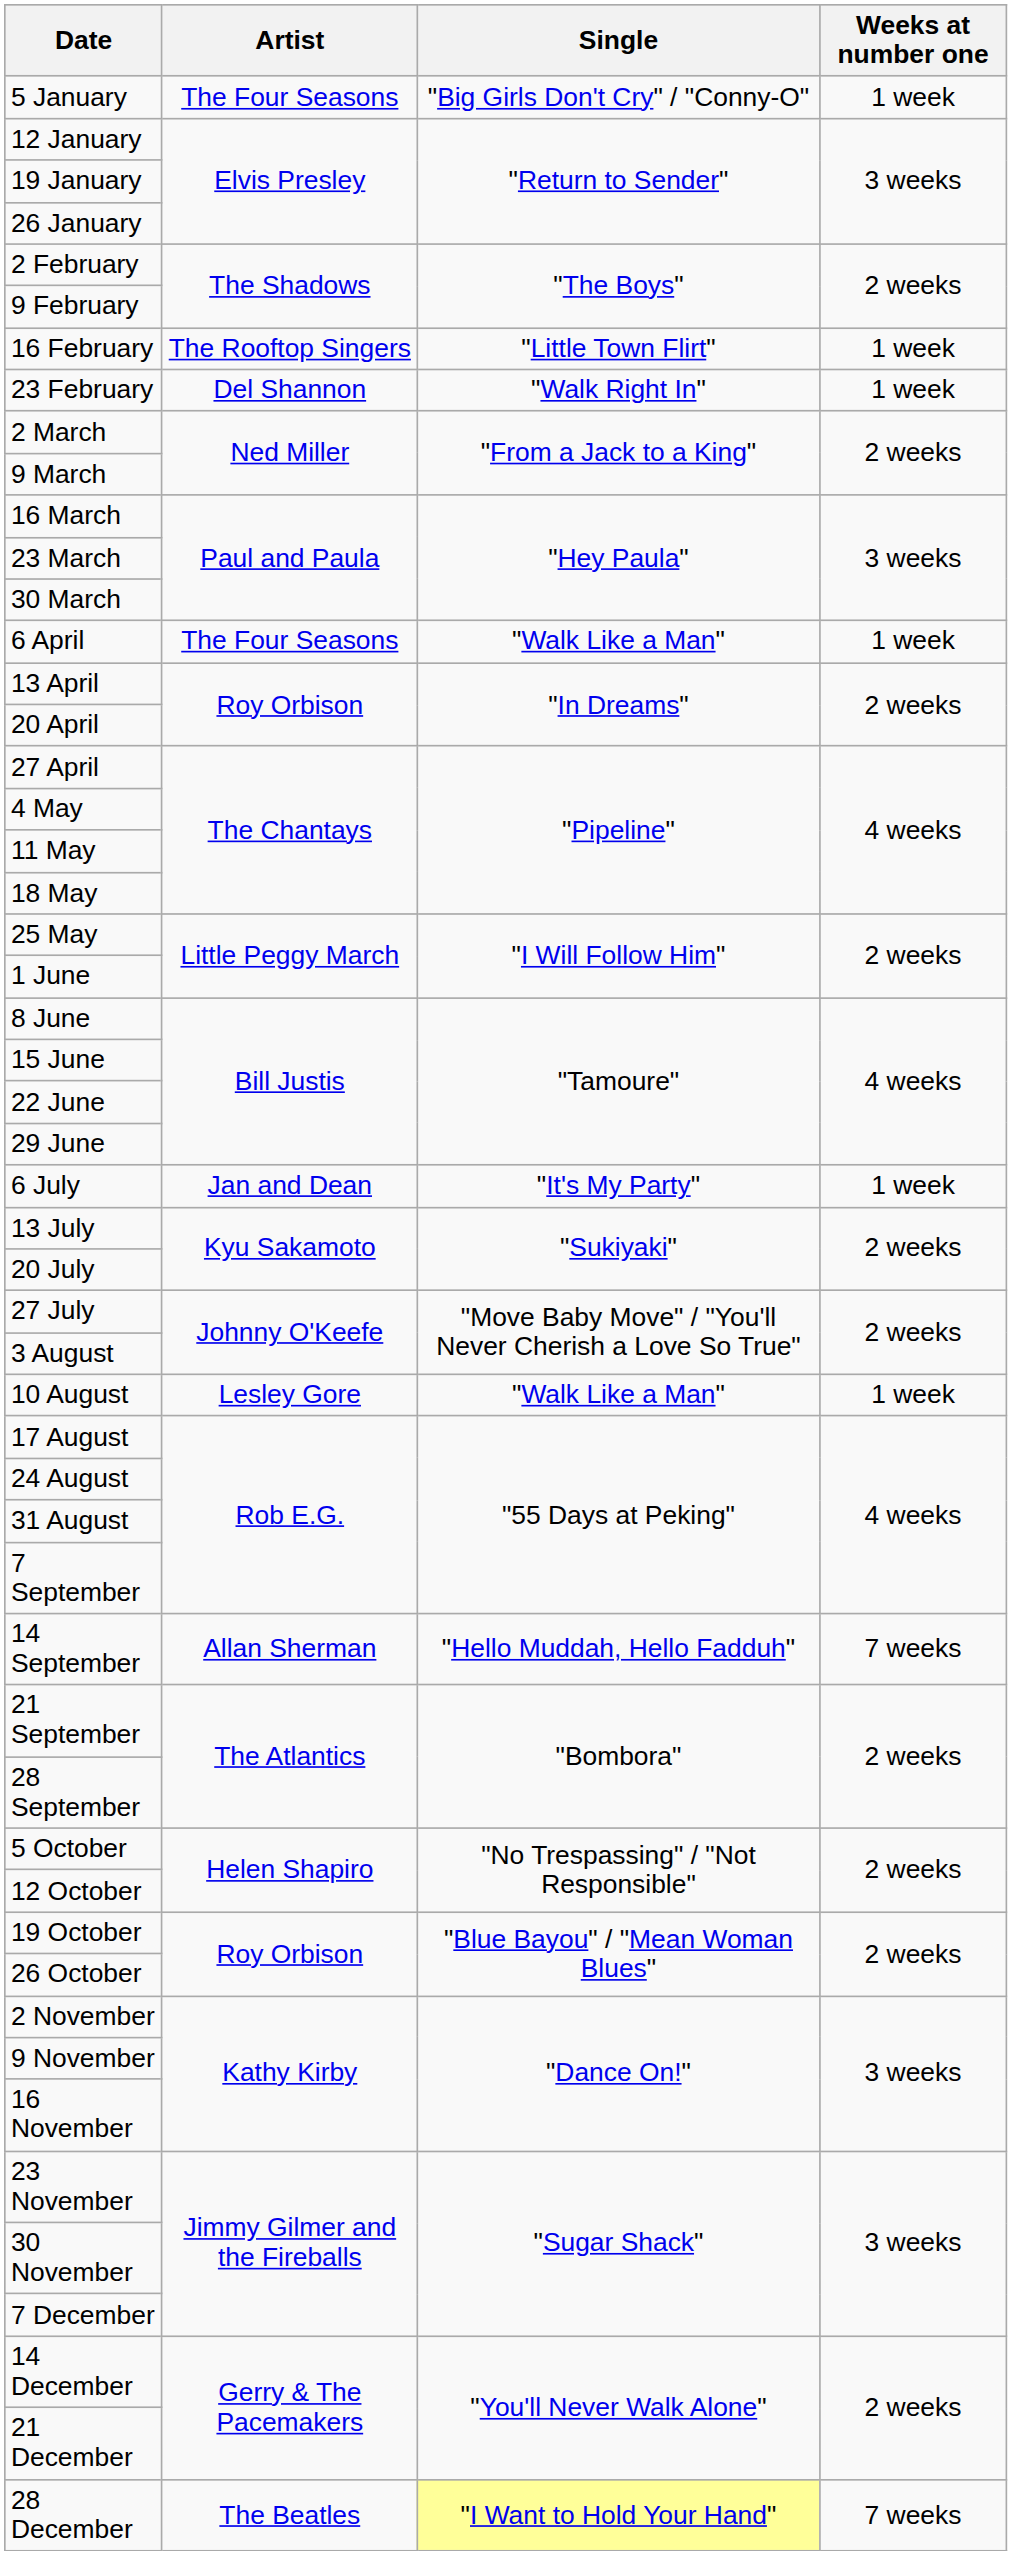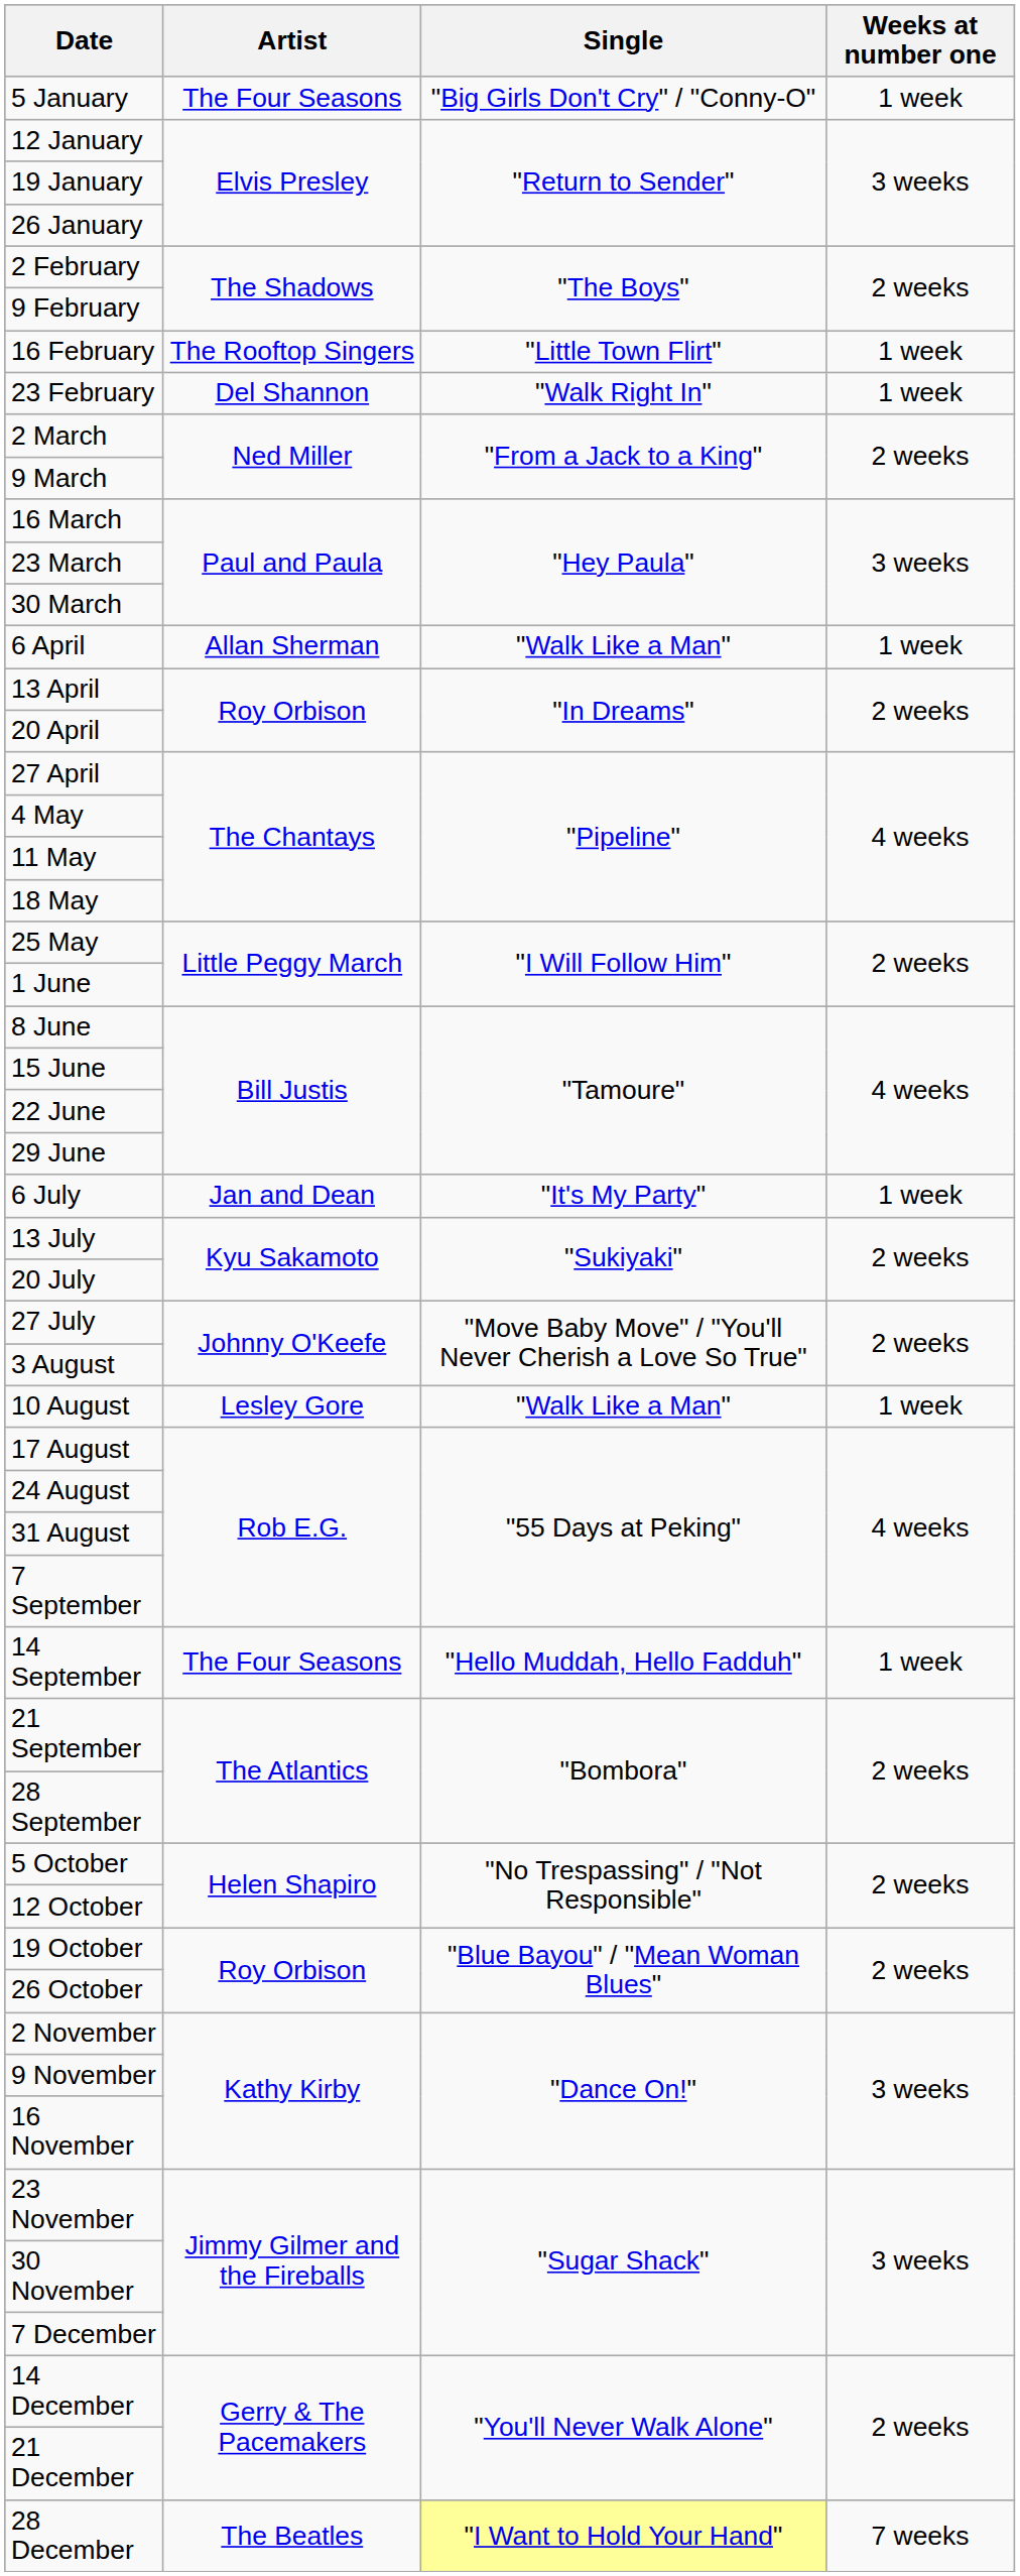 <table class="wikitable">
 <tr>
 <th>Date</th>
 <th>Artist</th>
 <th>Single</th>
 <th>Weeks at number one</th>
 </tr>
 <tr>
 <td>5 January</td>
 <td align="center"><a href='#'>The Four Seasons</a></td>
 <td align="center">"<a href='#'>Big Girls Don't Cry</a>" / "Conny-O"</td>
 <td align="center">1 week</td>
 </tr>
 <tr>
 <td>12 January</td>
 <td rowspan=3 align="center"><a href='#'>Elvis Presley</a></td>
 <td rowspan=3 align="center">"<a href='#'>Return to Sender</a>"</td>
 <td rowspan=3 align="center">3 weeks</td>
 </tr>
 <tr>
 <td>19 January</td>
 </tr>
 <tr>
 <td>26 January</td>
 </tr>
 <tr>
 <td>2 February</td>
 <td rowspan=2 align="center"><a href='#'>The Shadows</a></td>
 <td rowspan=2 align="center">"<a href='#'>The Boys</a>"</td>
 <td rowspan=2 align="center">2 weeks</td>
 </tr>
 <tr>
 <td>9 February</td>
 </tr>
 <tr>
 <td>16 February</td>
 <td align="center"><a href='#'>The Rooftop Singers</a></td>
 <td align="center">"<a href='#'>Little Town Flirt</a>"</td>
 <td align="center">1 week</td>
 </tr>
 <tr>
 <td>23 February</td>
 <td align="center"><a href='#'>Del Shannon</a></td>
 <td align="center">"<a href='#'>Walk Right In</a>"</td>
 <td align="center">1 week</td>
 </tr>
 <tr>
 <td>2 March</td>
 <td align="center" rowspan=2><a href='#'>Ned Miller</a></td>
 <td align="center" rowspan=2>"<a href='#'>From a Jack to a King</a>"</td>
 <td align="center" rowspan=2>2 weeks</td>
 </tr>
 <tr>
 <td>9 March</td>
 </tr>
 <tr>
 <td>16 March</td>
 <td align="center" rowspan=3><a href='#'>Paul and Paula</a></td>
 <td align="center" rowspan=3>"<a href='#'>Hey Paula</a>"</td>
 <td align="center" rowspan=3>3 weeks</td>
 </tr>
 <tr>
 <td>23 March</td>
 </tr>
 <tr>
 <td>30 March</td>
 </tr>
 <tr>
 <td>6 April</td>
-<td align="center"><a href='#'>The Four Seasons</a></td>
+<td align="center"><a href='#'>Allan Sherman</a></td>
 <td align="center">"<a href='#'>Walk Like a Man</a>"</td>
 <td align="center">1 week</td>
 </tr>
 <tr>
 <td>13 April</td>
 <td align="center" rowspan=2><a href='#'>Roy Orbison</a></td>
 <td align="center" rowspan=2>"<a href='#'>In Dreams</a>"</td>
 <td align="center" rowspan=2>2 weeks</td>
 </tr>
 <tr>
 <td>20 April</td>
 </tr>
 <tr>
 <td>27 April</td>
 <td align="center" rowspan=4><a href='#'>The Chantays</a></td>
 <td align="center" rowspan=4>"<a href='#'>Pipeline</a>"</td>
 <td align="center" rowspan=4>4 weeks</td>
 </tr>
 <tr>
 <td>4 May</td>
 </tr>
 <tr>
 <td>11 May</td>
 </tr>
 <tr>
 <td>18 May</td>
 </tr>
 <tr>
 <td>25 May</td>
 <td align="center" rowspan=2><a href='#'>Little Peggy March</a></td>
 <td align="center" rowspan=2>"<a href='#'>I Will Follow Him</a>"</td>
 <td align="center" rowspan=2>2 weeks</td>
 </tr>
 <tr>
 <td>1 June</td>
 </tr>
 <tr>
 <td>8 June</td>
 <td align="center" rowspan=4><a href='#'>Bill Justis</a></td>
 <td align="center" rowspan=4>"Tamoure"</td>
 <td align="center" rowspan=4>4 weeks</td>
 </tr>
 <tr>
 <td>15 June</td>
 </tr>
 <tr>
 <td>22 June</td>
 </tr>
 <tr>
 <td>29 June</td>
 </tr>
 <tr>
 <td>6 July</td>
 <td align="center"><a href='#'>Jan and Dean</a></td>
 <td align="center">"<a href='#'>It's My Party</a>"</td>
 <td align="center">1 week</td>
 </tr>
 <tr>
 <td>13 July</td>
 <td align="center" rowspan=2><a href='#'>Kyu Sakamoto</a></td>
 <td align="center" rowspan=2>"<a href='#'>Sukiyaki</a>"</td>
 <td align="center" rowspan=2>2 weeks</td>
 </tr>
 <tr>
 <td>20 July</td>
 </tr>
 <tr>
 <td>27 July</td>
 <td align="center" rowspan=2><a href='#'>Johnny O'Keefe</a></td>
 <td align="center" rowspan=2>"Move Baby Move" / "You'll Never Cherish a Love So True"</td>
 <td align="center" rowspan=2>2 weeks</td>
 </tr>
 <tr>
 <td>3 August</td>
 </tr>
 <tr>
 <td>10 August</td>
 <td align="center"><a href='#'>Lesley Gore</a></td>
 <td align="center">"<a href='#'>Walk Like a Man</a>"</td>
 <td align="center">1 week</td>
 </tr>
 <tr>
 <td>17 August</td>
 <td align="center" rowspan=4><a href='#'>Rob E.G.</a></td>
 <td align="center" rowspan=4>"55 Days at Peking"</td>
 <td align="center" rowspan=4>4 weeks</td>
 </tr>
 <tr>
 <td>24 August</td>
 </tr>
 <tr>
 <td>31 August</td>
 </tr>
 <tr>
 <td>7 September</td>
 </tr>
 <tr>
 <td>14 September</td>
-<td align="center"><a href='#'>Allan Sherman</a></td>
+<td align="center"><a href='#'>The Four Seasons</a></td>
 <td align="center">"<a href='#'>Hello Muddah, Hello Fadduh</a>"</td>
-<td align="center">7 weeks</td>
+<td align="center">1 week</td>
 </tr>
 <tr>
 <td>21 September</td>
 <td align="center" rowspan=2><a href='#'>The Atlantics</a></td>
 <td align="center" rowspan=2>"Bombora"</td>
 <td align="center" rowspan=2>2 weeks</td>
 </tr>
 <tr>
 <td>28 September</td>
 </tr>
 <tr>
 <td>5 October</td>
 <td align="center" rowspan=2><a href='#'>Helen Shapiro</a></td>
 <td align="center" rowspan=2>"No Trespassing" / "Not Responsible"</td>
 <td align="center" rowspan=2>2 weeks</td>
 </tr>
 <tr>
 <td>12 October</td>
 </tr>
 <tr>
 <td>19 October</td>
 <td align="center" rowspan=2><a href='#'>Roy Orbison</a></td>
 <td align="center" rowspan=2>"<a href='#'>Blue Bayou</a>" / "<a href='#'>Mean Woman Blues</a>"</td>
 <td align="center" rowspan=2>2 weeks</td>
 </tr>
 <tr>
 <td>26 October</td>
 </tr>
 <tr>
 <td>2 November</td>
 <td align="center" rowspan=3><a href='#'>Kathy Kirby</a></td>
 <td align="center" rowspan=3>"<a href='#'>Dance On!</a>"</td>
 <td align="center" rowspan=3>3 weeks</td>
 </tr>
 <tr>
 <td>9 November</td>
 </tr>
 <tr>
 <td>16 November</td>
 </tr>
 <tr>
 <td>23 November</td>
 <td align="center" rowspan=3><a href='#'>Jimmy Gilmer and the Fireballs</a></td>
 <td align="center" rowspan=3>"<a href='#'>Sugar Shack</a>"</td>
 <td align="center" rowspan=3>3 weeks</td>
 </tr>
 <tr>
 <td>30 November</td>
 </tr>
 <tr>
 <td>7 December</td>
 </tr>
 <tr>
 <td>14 December</td>
 <td align="center" rowspan=2><a href='#'>Gerry & The Pacemakers</a></td>
 <td align="center" rowspan=2>"<a href='#'>You'll Never Walk Alone</a>"</td>
 <td align="center" rowspan=2>2 weeks</td>
 </tr>
 <tr>
 <td>21 December</td>
 </tr>
 <tr>
 <td>28 December</td>
 <td align="center"><a href='#'>The Beatles</a></td>
 <td bgcolor=#FFFF99 align="center">"<a href='#'>I Want to Hold Your Hand</a>"</td>
 <td align="center">7 weeks</td>
 </tr>
 </table>
